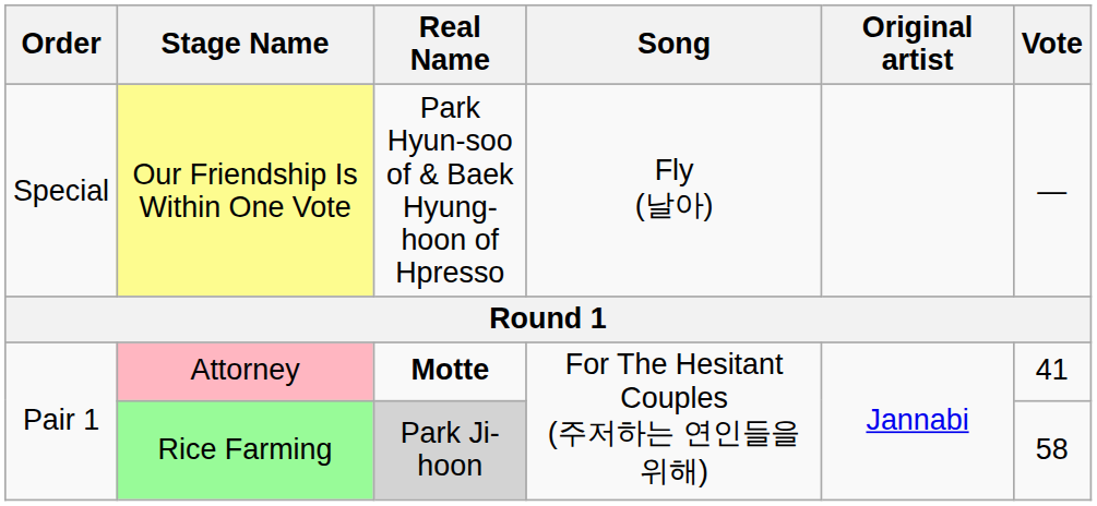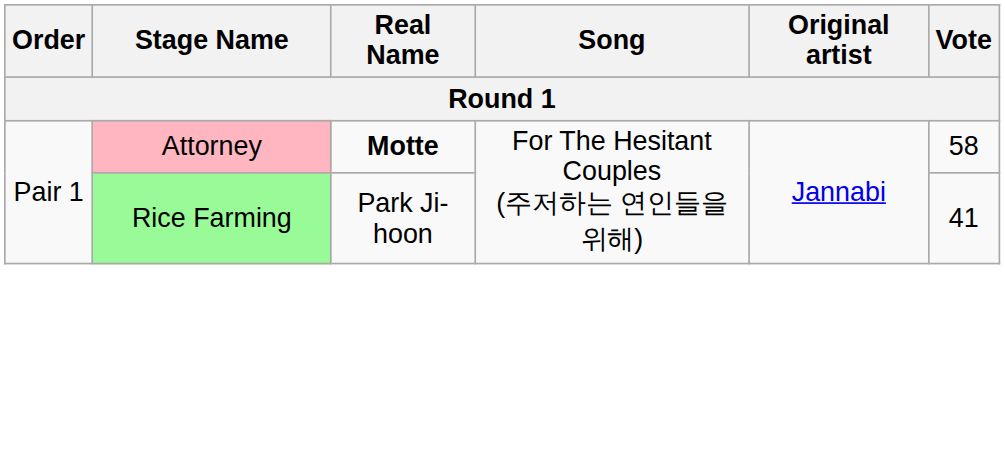 <table class="wikitable" style="text-align:center; width:95%;">
 <tr>
 <th style="width:1%;">Order</th>
 <th style="width:20%;">Stage Name</th>
 <th style="width:12%;">Real Name</th>
 <th style="width:23%;">Song</th>
 <th style="width:15%;">Original artist</th>
 <th style="width:1%;">Vote</th>
 </tr>
 <tr>
-<td>Special</td>
-<td bgcolor="#FDFC8F">Our Friendship Is Within One Vote</td>
-<td>Park Hyun-soo of  & Baek Hyung-hoon of Hpresso</td>
-<td>Fly<br>(날아)</td>
-<td></td>
-<td>—</td>
-</tr>
-<tr>
 <th colspan=6>Round 1</th>
 </tr>
 <tr>
 <td rowspan=2>Pair 1</td>
 <td bgcolor="lightpink">Attorney</td>
 <td><strong>Motte</strong></td>
 <td rowspan=2>For The Hesitant Couples<br>(주저하는 연인들을 위해)</td>
 <td rowspan=2><a href='#'>Jannabi</a></td>
-<td>41</td>
+<td>58</td>
 </tr>
 <tr>
 <td bgcolor="palegreen">Rice Farming</td>
-<td style="background: lightgrey;">Park Ji-hoon</td>
-<td>58</td>
+<td>Park Ji-hoon</td>
+<td>41</td>
 </tr>
 </table>
